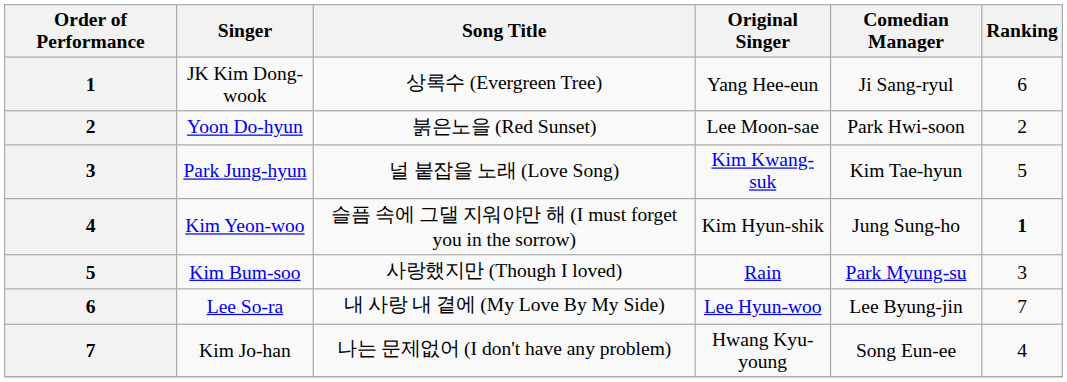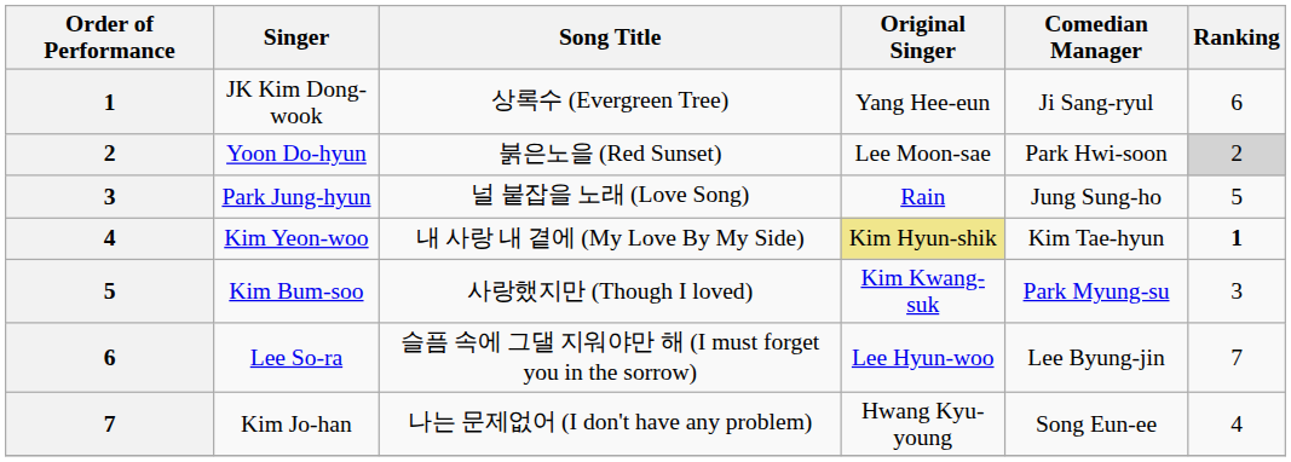 <table class="wikitable">
 <tr>
 <th>Order of Performance</th>
 <th>Singer</th>
 <th>Song Title</th>
 <th>Original Singer</th>
 <th>Comedian Manager</th>
 <th>Ranking</th>
 </tr>
 <tr align="center">
 <th>1</th>
 <td>JK Kim Dong-wook</td>
 <td>상록수 (Evergreen Tree)</td>
 <td>Yang Hee-eun</td>
 <td>Ji Sang-ryul</td>
 <td>6</td>
 </tr>
 <tr align="center">
 <th>2</th>
 <td><a href='#'>Yoon Do-hyun</a></td>
 <td>붉은노을 (Red Sunset)</td>
 <td>Lee Moon-sae</td>
 <td>Park Hwi-soon</td>
-<td>2</td>
+<td style="background: lightgrey;">2</td>
 </tr>
 <tr align="center">
 <th>3</th>
 <td><a href='#'>Park Jung-hyun</a></td>
 <td>널 붙잡을 노래 (Love Song)</td>
-<td><a href='#'>Kim Kwang-suk</a></td>
-<td>Kim Tae-hyun</td>
+<td><a href='#'>Rain</a></td>
+<td>Jung Sung-ho</td>
 <td>5</td>
 </tr>
 <tr align="center">
 <th>4</th>
 <td><a href='#'>Kim Yeon-woo</a></td>
-<td>슬픔 속에 그댈 지워야만 해 (I must forget you in the sorrow)</td>
-<td>Kim Hyun-shik</td>
-<td>Jung Sung-ho</td>
+<td>내 사랑 내 곁에 (My Love By My Side)</td>
+<td style="background: khaki;">Kim Hyun-shik</td>
+<td>Kim Tae-hyun</td>
 <td><strong>1</strong></td>
 </tr>
 <tr align="center">
 <th>5</th>
 <td><a href='#'>Kim Bum-soo</a></td>
 <td>사랑했지만 (Though I loved)</td>
-<td><a href='#'>Rain</a></td>
+<td><a href='#'>Kim Kwang-suk</a></td>
 <td><a href='#'>Park Myung-su</a></td>
 <td>3</td>
 </tr>
 <tr align="center">
 <th>6</th>
 <td><a href='#'>Lee So-ra</a></td>
-<td>내 사랑 내 곁에 (My Love By My Side)</td>
+<td>슬픔 속에 그댈 지워야만 해 (I must forget you in the sorrow)</td>
 <td><a href='#'>Lee Hyun-woo</a></td>
 <td>Lee Byung-jin</td>
 <td>7</td>
 </tr>
 <tr align="center">
 <th>7</th>
 <td>Kim Jo-han</td>
 <td>나는 문제없어 (I don't have any problem)</td>
 <td>Hwang Kyu-young</td>
 <td>Song Eun-ee</td>
 <td>4</td>
 </tr>
 <tr>
 </tr>
 </table>
